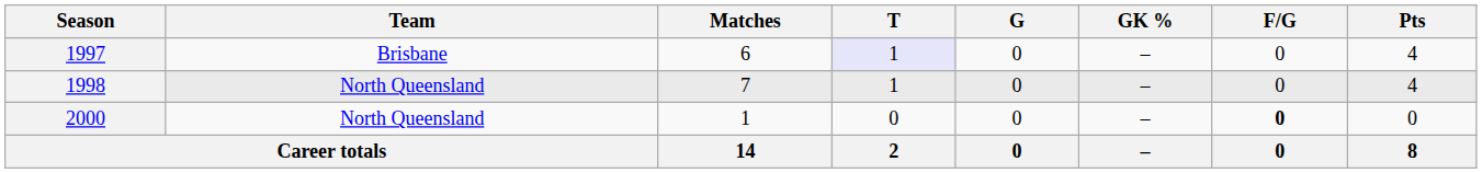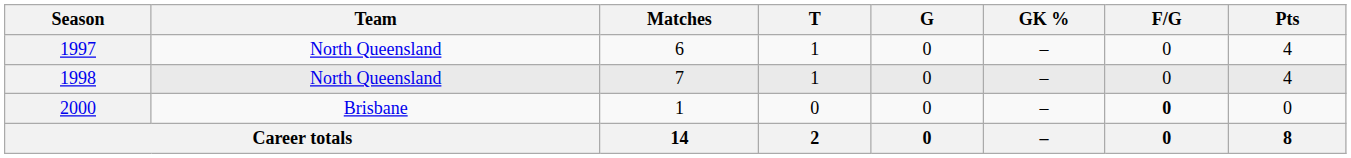 <table class="wikitable sortable"  style="font-size:90%; text-align:center; width:85%;">
 <tr>
 <th width=2%>Season</th>
 <th width=8%>Team</th>
 <th width=2%>Matches</th>
 <th width=2%>T</th>
 <th width=2%>G</th>
 <th width=2%>GK %</th>
 <th width=2%>F/G</th>
 <th width=2%>Pts</th>
 </tr>
 <tr>
 <th scope="row" style="text-align:center; font-weight:normal"><a href='#'>1997</a></th>
-<td style="text-align:center;"> <a href='#'>Brisbane</a></td>
+<td style="text-align:center;"> <a href='#'>North Queensland</a></td>
 <td>6</td>
-<td style="background: lavender;">1</td>
+<td>1</td>
 <td>0</td>
 <td>–</td>
 <td>0</td>
 <td>4</td>
 </tr>
 <tr style="background:#eaeaea;">
 <th scope="row" style="text-align:center; font-weight:normal"><a href='#'>1998</a></th>
 <td style="text-align:center;"> <a href='#'>North Queensland</a></td>
 <td>7</td>
 <td>1</td>
 <td>0</td>
 <td>–</td>
 <td>0</td>
 <td>4</td>
 </tr>
 <tr>
 <th scope="row" style="text-align:center; font-weight:normal"><a href='#'>2000</a></th>
-<td style="text-align:center;"> <a href='#'>North Queensland</a></td>
+<td style="text-align:center;"> <a href='#'>Brisbane</a></td>
 <td>1</td>
 <td>0</td>
 <td>0</td>
 <td>–</td>
 <td><strong>0</strong></td>
 <td>0</td>
 </tr>
 <tr class="sortbottom">
 <th colspan=2>Career totals</th>
 <th>14</th>
 <th>2</th>
 <th>0</th>
 <th>–</th>
 <th>0</th>
 <th>8</th>
 </tr>
 </table>
